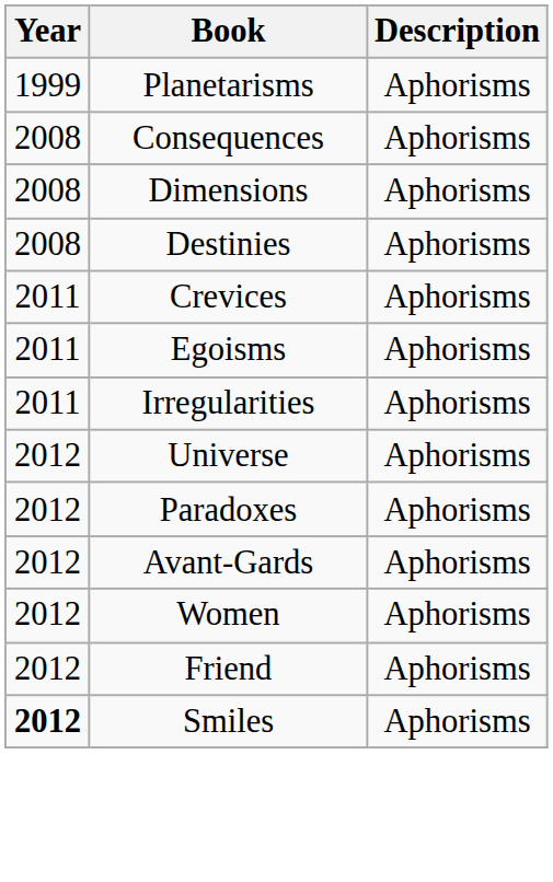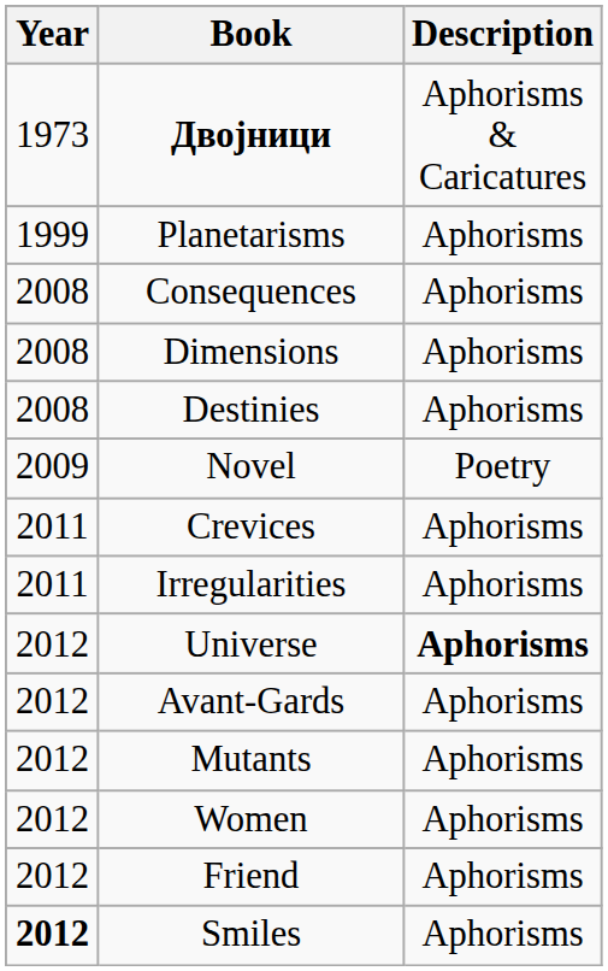 <table class="wikitable" style="text-align:center">
 <tr>
 <th width="33">Year</th>
 <th width=125>Book</th>
 <th width=65>Description</th>
+</tr>
+<tr>
+<td>1973</td>
+<td><strong>Двојници</strong></td>
+<td>Aphorisms & Caricatures</td>
 </tr>
 <tr>
 <td>1999</td>
 <td>Planetarisms</td>
 <td>Aphorisms</td>
 </tr>
 <tr>
 <td>2008</td>
 <td>Consequences</td>
 <td>Aphorisms</td>
 </tr>
 <tr>
 <td>2008</td>
 <td>Dimensions</td>
 <td>Aphorisms</td>
 </tr>
 <tr>
 <td>2008</td>
 <td>Destinies</td>
 <td>Aphorisms</td>
 </tr>
 <tr>
-<td>2011</td>
-<td>Crevices</td>
-<td>Aphorisms</td>
+<td>2009</td>
+<td>Novel</td>
+<td>Poetry</td>
 </tr>
 <tr>
 <td>2011</td>
-<td>Egoisms</td>
+<td>Crevices</td>
 <td>Aphorisms</td>
 </tr>
 <tr>
 <td>2011</td>
 <td>Irregularities</td>
 <td>Aphorisms</td>
 </tr>
 <tr>
 <td>2012</td>
 <td>Universe</td>
+<td><strong>Aphorisms</strong></td>
+</tr>
+<tr>
+<td>2012</td>
+<td>Avant-Gards</td>
 <td>Aphorisms</td>
 </tr>
 <tr>
 <td>2012</td>
-<td>Paradoxes</td>
-<td>Aphorisms</td>
-</tr>
-<tr>
-<td>2012</td>
-<td>Avant-Gards</td>
+<td>Mutants</td>
 <td>Aphorisms</td>
 </tr>
 <tr>
 <td>2012</td>
 <td>Women</td>
 <td>Aphorisms</td>
 </tr>
 <tr>
 <td>2012</td>
 <td>Friend</td>
 <td>Aphorisms</td>
 </tr>
 <tr>
 <td><strong>2012</strong></td>
 <td>Smiles</td>
 <td>Aphorisms</td>
 </tr>
 </table>
